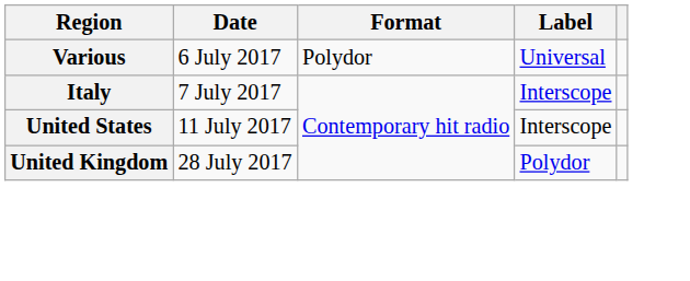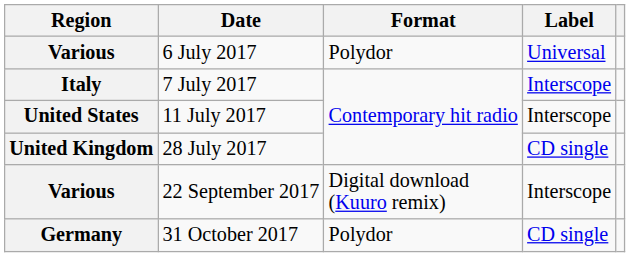 <table class="wikitable plainrowheaders">
 <tr>
 <th scope="col">Region</th>
 <th scope="col">Date</th>
 <th scope="col">Format</th>
 <th scope="col">Label</th>
 <th scope="col"></th>
 </tr>
 <tr>
 <th scope="row">Various</th>
 <td>6 July 2017</td>
 <td>Polydor</td>
 <td><a href='#'>Universal</a></td>
 <td></td>
 </tr>
 <tr>
 <th scope="row">Italy</th>
 <td>7 July 2017</td>
 <td rowspan="3"><a href='#'>Contemporary hit radio</a></td>
 <td><a href='#'>Interscope</a></td>
 <td></td>
 </tr>
 <tr>
 <th scope="row">United States</th>
 <td>11 July 2017</td>
 <td>Interscope</td>
 <td></td>
 </tr>
 <tr>
 <th scope="row">United Kingdom</th>
 <td>28 July 2017</td>
-<td><a href='#'>Polydor</a></td>
+<td><a href='#'>CD single</a></td>
+<td></td>
+</tr>
+<tr>
+<th scope="row">Various</th>
+<td>22 September 2017</td>
+<td>Digital download<br>(<a href='#'>Kuuro</a> remix)</td>
+<td>Interscope</td>
+<td></td>
+</tr>
+<tr>
+<th scope="row">Germany</th>
+<td>31 October 2017</td>
+<td>Polydor</td>
+<td><a href='#'>CD single</a></td>
 <td></td>
 </tr>
 </table>
